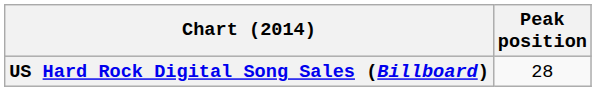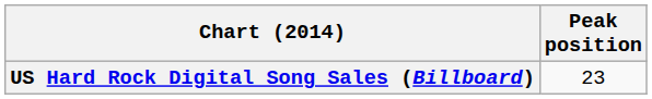 <table class="wikitable sortable plainrowheaders" style="text-align:center">
 <tr>
 <th scope="col">Chart (2014)</th>
 <th scope="col">Peak<br>position</th>
 </tr>
 <tr>
 <th scope="row">US <a href='#'>Hard Rock Digital Song Sales</a> (<a href='#'><em>Billboard</em></a>)</th>
-<td>28</td>
+<td>23</td>
 </tr>
 </table>
